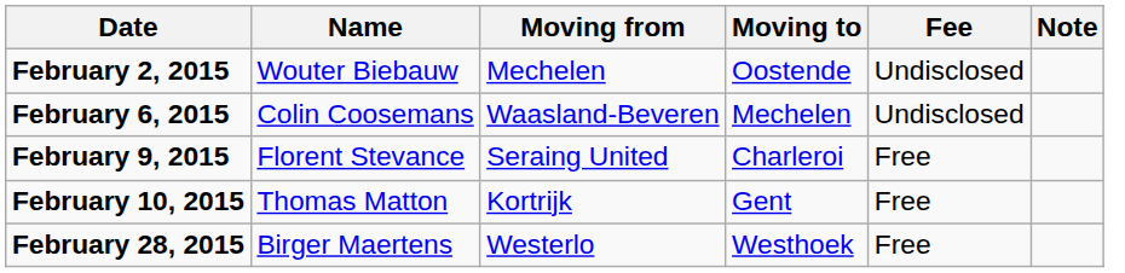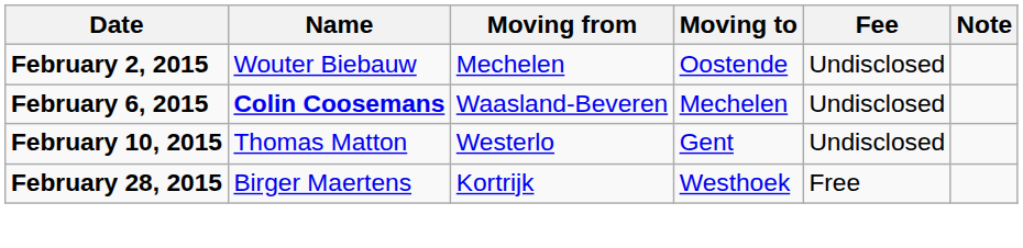 <table class="wikitable sortable">
 <tr>
 <th>Date</th>
 <th>Name</th>
 <th>Moving from</th>
 <th>Moving to</th>
 <th>Fee</th>
 <th>Note</th>
 </tr>
 <tr>
 <td><strong>February 2, 2015</strong></td>
 <td> <a href='#'>Wouter Biebauw</a></td>
 <td> <a href='#'>Mechelen</a></td>
 <td> <a href='#'>Oostende</a></td>
 <td>Undisclosed </td>
 <td></td>
 </tr>
 <tr>
 <td><strong>February 6, 2015</strong></td>
-<td> <a href='#'>Colin Coosemans</a></td>
+<td><strong> <a href='#'>Colin Coosemans</a></strong></td>
 <td> <a href='#'>Waasland-Beveren</a></td>
 <td> <a href='#'>Mechelen</a></td>
 <td>Undisclosed </td>
 <td></td>
 </tr>
 <tr>
-<td><strong>February 9, 2015</strong></td>
-<td> <a href='#'>Florent Stevance</a></td>
-<td> <a href='#'>Seraing United</a></td>
-<td> <a href='#'>Charleroi</a></td>
-<td>Free </td>
-<td></td>
-</tr>
-<tr>
 <td><strong>February 10, 2015</strong></td>
 <td> <a href='#'>Thomas Matton</a></td>
-<td> <a href='#'>Kortrijk</a></td>
+<td> <a href='#'>Westerlo</a></td>
 <td> <a href='#'>Gent</a></td>
-<td>Free </td>
+<td>Undisclosed </td>
 <td></td>
 </tr>
 <tr>
 <td><strong>February 28, 2015</strong></td>
 <td> <a href='#'>Birger Maertens</a></td>
-<td> <a href='#'>Westerlo</a></td>
+<td> <a href='#'>Kortrijk</a></td>
 <td> <a href='#'>Westhoek</a></td>
 <td>Free </td>
 <td></td>
 </tr>
 </table>
